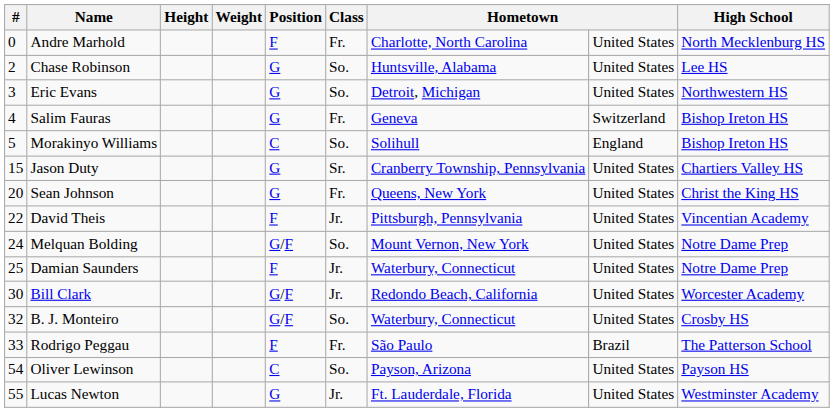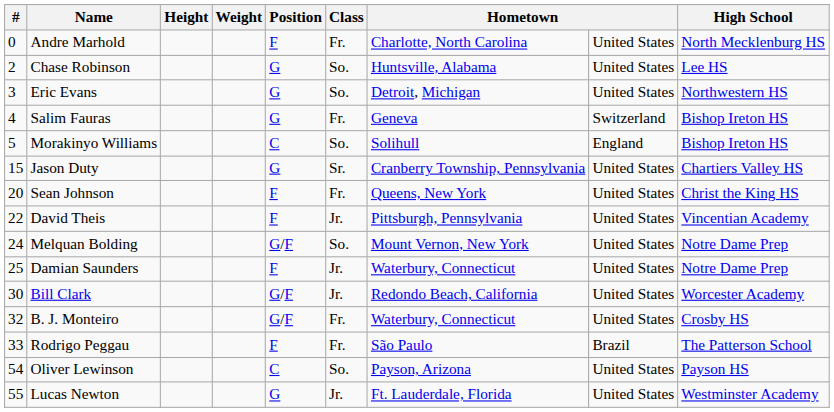 <table class="wikitable" style="font-size: 90%">
 <tr>
 <th>#</th>
 <th>Name</th>
 <th>Height</th>
 <th>Weight</th>
 <th>Position</th>
 <th>Class</th>
 <th colspan="2">Hometown</th>
 <th>High School</th>
 </tr>
 <tr>
 <td>0</td>
 <td>Andre Marhold</td>
 <td></td>
 <td></td>
 <td><a href='#'>F</a></td>
 <td>Fr.</td>
 <td><a href='#'>Charlotte, North Carolina</a></td>
 <td>United States</td>
 <td><a href='#'>North Mecklenburg HS</a></td>
 </tr>
 <tr>
 <td>2</td>
 <td>Chase Robinson</td>
 <td></td>
 <td></td>
 <td><a href='#'>G</a></td>
 <td>So.</td>
 <td><a href='#'>Huntsville, Alabama</a></td>
 <td>United States</td>
 <td><a href='#'>Lee HS</a></td>
 </tr>
 <tr>
 <td>3</td>
 <td>Eric Evans</td>
 <td></td>
 <td></td>
 <td><a href='#'>G</a></td>
 <td>So.</td>
 <td><a href='#'>Detroit</a>, <a href='#'>Michigan</a></td>
 <td>United States</td>
 <td><a href='#'>Northwestern HS</a></td>
 </tr>
 <tr>
 <td>4</td>
 <td>Salim Fauras</td>
 <td></td>
 <td></td>
 <td><a href='#'>G</a></td>
 <td>Fr.</td>
 <td><a href='#'>Geneva</a></td>
 <td>Switzerland</td>
 <td><a href='#'>Bishop Ireton HS</a></td>
 </tr>
 <tr>
 <td>5</td>
 <td>Morakinyo Williams</td>
 <td></td>
 <td></td>
 <td><a href='#'>C</a></td>
 <td>So.</td>
 <td><a href='#'>Solihull</a></td>
 <td>England</td>
 <td><a href='#'>Bishop Ireton HS</a></td>
 </tr>
 <tr>
 <td>15</td>
 <td>Jason Duty</td>
 <td></td>
 <td></td>
 <td><a href='#'>G</a></td>
 <td>Sr.</td>
 <td><a href='#'>Cranberry Township, Pennsylvania</a></td>
 <td>United States</td>
 <td><a href='#'>Chartiers Valley HS</a></td>
 </tr>
 <tr>
 <td>20</td>
 <td>Sean Johnson</td>
 <td></td>
 <td></td>
-<td><a href='#'>G</a></td>
+<td><a href='#'>F</a></td>
 <td>Fr.</td>
 <td><a href='#'>Queens, New York</a></td>
 <td>United States</td>
 <td><a href='#'>Christ the King HS</a></td>
 </tr>
 <tr>
 <td>22</td>
 <td>David Theis</td>
 <td></td>
 <td></td>
 <td><a href='#'>F</a></td>
 <td>Jr.</td>
 <td><a href='#'>Pittsburgh, Pennsylvania</a></td>
 <td>United States</td>
 <td><a href='#'>Vincentian Academy</a></td>
 </tr>
 <tr>
 <td>24</td>
 <td>Melquan Bolding</td>
 <td></td>
 <td></td>
 <td><a href='#'>G</a>/<a href='#'>F</a></td>
 <td>So.</td>
 <td><a href='#'>Mount Vernon, New York</a></td>
 <td>United States</td>
 <td><a href='#'>Notre Dame Prep</a></td>
 </tr>
 <tr>
 <td>25</td>
 <td>Damian Saunders</td>
 <td></td>
 <td></td>
 <td><a href='#'>F</a></td>
 <td>Jr.</td>
 <td><a href='#'>Waterbury, Connecticut</a></td>
 <td>United States</td>
 <td><a href='#'>Notre Dame Prep</a></td>
 </tr>
 <tr>
 <td>30</td>
 <td><a href='#'>Bill Clark</a></td>
 <td></td>
 <td></td>
 <td><a href='#'>G</a>/<a href='#'>F</a></td>
 <td>Jr.</td>
 <td><a href='#'>Redondo Beach, California</a></td>
 <td>United States</td>
 <td><a href='#'>Worcester Academy</a></td>
 </tr>
 <tr>
 <td>32</td>
 <td>B. J. Monteiro</td>
 <td></td>
 <td></td>
 <td><a href='#'>G</a>/<a href='#'>F</a></td>
-<td>So.</td>
+<td>Fr.</td>
 <td><a href='#'>Waterbury, Connecticut</a></td>
 <td>United States</td>
 <td><a href='#'>Crosby HS</a></td>
 </tr>
 <tr>
 <td>33</td>
 <td>Rodrigo Peggau</td>
 <td></td>
 <td></td>
 <td><a href='#'>F</a></td>
 <td>Fr.</td>
 <td><a href='#'>São Paulo</a></td>
 <td>Brazil</td>
 <td><a href='#'>The Patterson School</a></td>
 </tr>
 <tr>
 <td>54</td>
 <td>Oliver Lewinson</td>
 <td></td>
 <td></td>
 <td><a href='#'>C</a></td>
 <td>So.</td>
 <td><a href='#'>Payson, Arizona</a></td>
 <td>United States</td>
 <td><a href='#'>Payson HS</a></td>
 </tr>
 <tr>
 <td>55</td>
 <td>Lucas Newton</td>
 <td></td>
 <td></td>
 <td><a href='#'>G</a></td>
 <td>Jr.</td>
 <td><a href='#'>Ft. Lauderdale, Florida</a></td>
 <td>United States</td>
 <td><a href='#'>Westminster Academy</a></td>
 </tr>
 </table>
